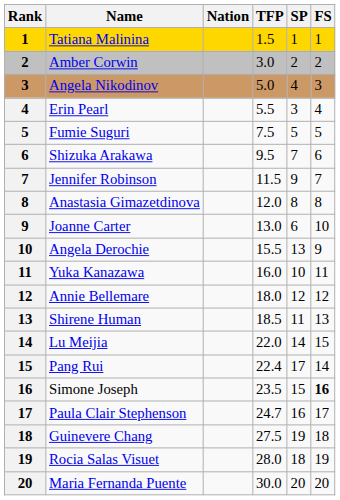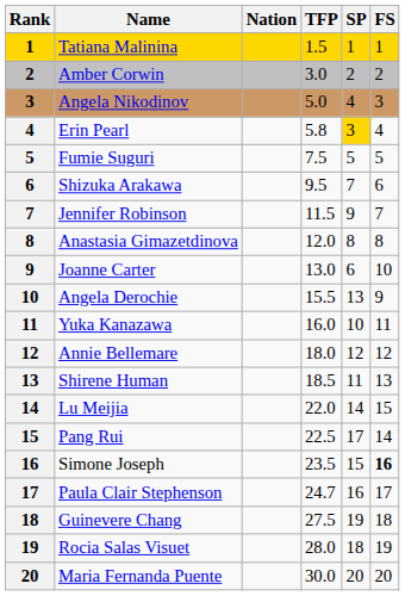 <table class="wikitable">
 <tr>
 <th>Rank</th>
 <th>Name</th>
 <th>Nation</th>
 <th>TFP</th>
 <th>SP</th>
 <th>FS</th>
 </tr>
 <tr bgcolor="gold">
 <td align="center"><strong>1</strong></td>
 <td><a href='#'>Tatiana Malinina</a></td>
 <td></td>
 <td>1.5</td>
 <td>1</td>
 <td>1</td>
 </tr>
 <tr bgcolor="silver">
 <td align="center"><strong>2</strong></td>
 <td><a href='#'>Amber Corwin</a></td>
 <td></td>
 <td>3.0</td>
 <td>2</td>
 <td>2</td>
 </tr>
 <tr bgcolor="cc9966">
 <td align="center"><strong>3</strong></td>
 <td><a href='#'>Angela Nikodinov</a></td>
 <td></td>
 <td>5.0</td>
 <td>4</td>
 <td>3</td>
 </tr>
 <tr>
 <th>4</th>
 <td><a href='#'>Erin Pearl</a></td>
 <td></td>
-<td>5.5</td>
-<td>3</td>
+<td>5.8</td>
+<td style="background: gold;">3</td>
 <td>4</td>
 </tr>
 <tr>
 <th>5</th>
 <td><a href='#'>Fumie Suguri</a></td>
 <td></td>
 <td>7.5</td>
 <td>5</td>
 <td>5</td>
 </tr>
 <tr>
 <th>6</th>
 <td><a href='#'>Shizuka Arakawa</a></td>
 <td></td>
 <td>9.5</td>
 <td>7</td>
 <td>6</td>
 </tr>
 <tr>
 <th>7</th>
 <td><a href='#'>Jennifer Robinson</a></td>
 <td></td>
 <td>11.5</td>
 <td>9</td>
 <td>7</td>
 </tr>
 <tr>
 <th>8</th>
 <td><a href='#'>Anastasia Gimazetdinova</a></td>
 <td></td>
 <td>12.0</td>
 <td>8</td>
 <td>8</td>
 </tr>
 <tr>
 <th>9</th>
 <td><a href='#'>Joanne Carter</a></td>
 <td></td>
 <td>13.0</td>
 <td>6</td>
 <td>10</td>
 </tr>
 <tr>
 <th>10</th>
 <td><a href='#'>Angela Derochie</a></td>
 <td></td>
 <td>15.5</td>
 <td>13</td>
 <td>9</td>
 </tr>
 <tr>
 <th>11</th>
 <td><a href='#'>Yuka Kanazawa</a></td>
 <td></td>
 <td>16.0</td>
 <td>10</td>
 <td>11</td>
 </tr>
 <tr>
 <th>12</th>
 <td><a href='#'>Annie Bellemare</a></td>
 <td></td>
 <td>18.0</td>
 <td>12</td>
 <td>12</td>
 </tr>
 <tr>
 <th>13</th>
 <td><a href='#'>Shirene Human</a></td>
 <td></td>
 <td>18.5</td>
 <td>11</td>
 <td>13</td>
 </tr>
 <tr>
 <th>14</th>
 <td><a href='#'>Lu Meijia</a></td>
 <td></td>
 <td>22.0</td>
 <td>14</td>
 <td>15</td>
 </tr>
 <tr>
 <th>15</th>
 <td><a href='#'>Pang Rui</a></td>
 <td></td>
-<td>22.4</td>
+<td>22.5</td>
 <td>17</td>
 <td>14</td>
 </tr>
 <tr>
 <th>16</th>
 <td>Simone Joseph</td>
 <td></td>
 <td>23.5</td>
 <td>15</td>
 <td><strong>16</strong></td>
 </tr>
 <tr>
 <th>17</th>
 <td><a href='#'>Paula Clair Stephenson</a></td>
 <td></td>
 <td>24.7</td>
 <td>16</td>
 <td>17</td>
 </tr>
 <tr>
 <th>18</th>
 <td><a href='#'>Guinevere Chang</a></td>
 <td></td>
 <td>27.5</td>
 <td>19</td>
 <td>18</td>
 </tr>
 <tr>
 <th>19</th>
 <td><a href='#'>Rocia Salas Visuet</a></td>
 <td></td>
 <td>28.0</td>
 <td>18</td>
 <td>19</td>
 </tr>
 <tr>
 <th>20</th>
 <td><a href='#'>Maria Fernanda Puente</a></td>
 <td></td>
 <td>30.0</td>
 <td>20</td>
 <td>20</td>
 </tr>
 </table>
